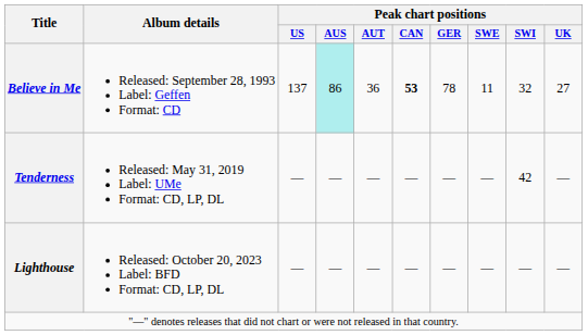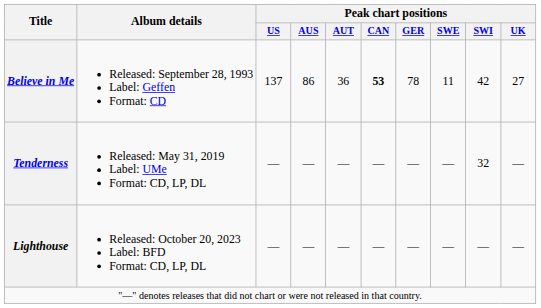 <table class="wikitable plainrowheaders">
 <tr>
 <th rowspan="2">Title</th>
 <th rowspan="2">Album details</th>
 <th colspan="8">Peak chart positions</th>
 </tr>
 <tr>
 <th style="width:3em;font-size:85%"><a href='#'>US</a><br></th>
 <th style="width:3em;font-size:85%"><a href='#'>AUS</a><br></th>
 <th style="width:3em;font-size:85%"><a href='#'>AUT</a><br></th>
 <th style="width:3em;font-size:85%"><a href='#'>CAN</a><br></th>
 <th style="width:3em;font-size:85%"><a href='#'>GER</a><br></th>
 <th style="width:3em;font-size:85%"><a href='#'>SWE</a><br></th>
 <th style="width:3em;font-size:85%"><a href='#'>SWI</a><br></th>
 <th style="width:3em;font-size:85%"><a href='#'>UK</a><br></th>
 </tr>
 <tr>
 <th scope="row"><em><a href='#'>Believe in Me</a></em></th>
 <td><br><ul><li>Released: September 28, 1993</li><li>Label: <a href='#'>Geffen</a></li><li>Format: <a href='#'>CD</a></li></ul></td>
 <td align="center">137</td>
-<td align="center" style="background: paleturquoise;">86</td>
+<td align="center">86</td>
 <td align="center">36</td>
 <td align="center"><strong>53</strong></td>
 <td align="center">78</td>
 <td align="center">11</td>
-<td align="center">32</td>
+<td align="center">42</td>
 <td align="center">27</td>
 </tr>
 <tr>
 <th scope="row"><em><a href='#'>Tenderness</a></em></th>
 <td><br><ul><li>Released: May 31, 2019</li><li>Label: <a href='#'>UMe</a></li><li>Format: CD, LP, DL</li></ul></td>
 <td align="center">—</td>
 <td align="center">—</td>
 <td align="center">—</td>
 <td align="center">—</td>
 <td align="center">—</td>
 <td align="center">—</td>
-<td align="center">42</td>
+<td align="center">32</td>
 <td align="center">—</td>
 </tr>
 <tr>
 <th scope="row"><em>Lighthouse</em></th>
 <td><br><ul><li>Released: October 20, 2023</li><li>Label: BFD</li><li>Format: CD, LP, DL</li></ul></td>
 <td align="center">—</td>
 <td align="center">—</td>
 <td align="center">—</td>
 <td align="center">—</td>
 <td align="center">—</td>
 <td align="center">—</td>
 <td align="center">—</td>
 <td align="center">—</td>
 </tr>
 <tr>
 <td align="center" colspan="13" style="font-size: 85%">"—" denotes releases that did not chart or were not released in that country.</td>
 </tr>
 </table>
